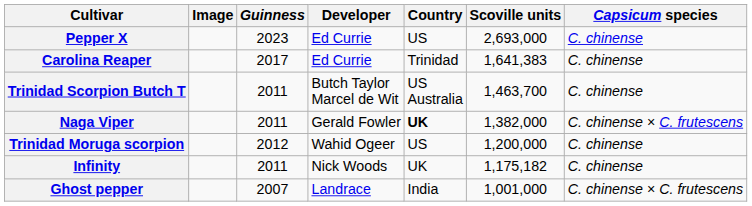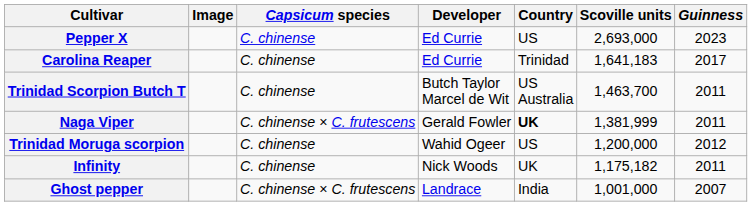 <table class="wikitable sortable plainrowheaders">
 <tr>
 <th scope=col>Cultivar</th>
 <th scope=col class="unsortable">Image</th>
-<th scope=col><em>Guinness</em></th>
+<th scope=col><em><a href='#'>Capsicum</a></em> species</th>
 <th scope=col class="unsortable">Developer</th>
 <th scope=col>Country</th>
 <th scope=col>Scoville units</th>
-<th scope=col><em><a href='#'>Capsicum</a></em> species</th>
+<th scope=col><em>Guinness</em></th>
 </tr>
 <tr>
 <th scope=row><a href='#'>Pepper X</a></th>
 <td></td>
-<td align="center">2023</td>
+<td><em><a href='#'>C. chinense</a></em></td>
 <td><a href='#'>Ed Currie</a></td>
 <td>US</td>
 <td align="center">2,693,000</td>
-<td><em><a href='#'>C. chinense</a></em></td>
+<td align="center">2023</td>
 </tr>
 <tr>
 <th scope=row><a href='#'>Carolina Reaper</a></th>
 <td></td>
-<td align="center">2017</td>
+<td><em>C. chinense</em></td>
 <td><a href='#'>Ed Currie</a></td>
 <td>Trinidad</td>
-<td align="center">1,641,383</td>
-<td><em>C. chinense</em></td>
+<td align="center">1,641,183</td>
+<td align="center">2017</td>
 </tr>
 <tr>
 <th scope=row><a href='#'>Trinidad Scorpion Butch T</a></th>
 <td></td>
-<td align="center">2011</td>
+<td><em>C. chinense</em></td>
 <td>Butch Taylor<br>Marcel de Wit</td>
 <td>US<br>Australia</td>
 <td align="center">1,463,700</td>
-<td><em>C. chinense</em></td>
+<td align="center">2011</td>
 </tr>
 <tr>
 <th scope=row><a href='#'>Naga Viper</a></th>
 <td></td>
-<td align="center">2011</td>
+<td><em>C. chinense</em> × <em><a href='#'>C. frutescens</a></em></td>
 <td>Gerald Fowler</td>
 <td><strong>UK</strong></td>
-<td align="center">1,382,000</td>
-<td><em>C. chinense</em> × <em><a href='#'>C. frutescens</a></em></td>
+<td align="center">1,381,999</td>
+<td align="center">2011</td>
 </tr>
 <tr>
 <th scope=row><a href='#'>Trinidad Moruga scorpion</a></th>
 <td></td>
-<td align="center">2012</td>
+<td><em>C. chinense</em></td>
 <td>Wahid Ogeer</td>
 <td>US</td>
 <td align="center">1,200,000</td>
-<td><em>C. chinense</em></td>
+<td align="center">2012</td>
 </tr>
 <tr>
 <th scope=row><a href='#'>Infinity</a></th>
 <td></td>
-<td align="center">2011</td>
+<td><em>C. chinense</em></td>
 <td>Nick Woods</td>
 <td>UK</td>
 <td align="center">1,175,182</td>
-<td><em>C. chinense</em></td>
+<td align="center">2011</td>
 </tr>
 <tr>
 <th scope=row><a href='#'>Ghost pepper</a></th>
 <td></td>
-<td align="center">2007<br></td>
+<td><em>C. chinense</em> × <em>C. frutescens</em></td>
 <td><a href='#'>Landrace</a></td>
 <td>India</td>
 <td align="center">1,001,000</td>
-<td><em>C. chinense</em> × <em>C. frutescens</em></td>
+<td align="center">2007<br></td>
 </tr>
 </table>
